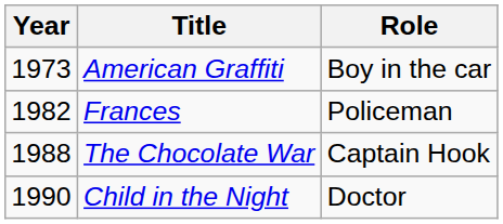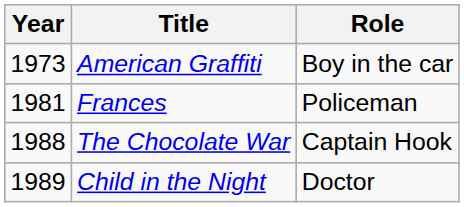 <table class="wikitable sortable">
 <tr>
 <th>Year</th>
 <th>Title</th>
 <th>Role</th>
 </tr>
 <tr>
 <td>1973</td>
 <td><em><a href='#'>American Graffiti</a></em></td>
 <td>Boy in the car</td>
 </tr>
 <tr>
-<td>1982</td>
+<td>1981</td>
 <td><em><a href='#'>Frances</a></em></td>
 <td>Policeman</td>
 </tr>
 <tr>
 <td>1988</td>
 <td><em><a href='#'>The Chocolate War</a></em></td>
 <td>Captain Hook</td>
 </tr>
 <tr>
-<td>1990</td>
+<td>1989</td>
 <td><em><a href='#'>Child in the Night</a></em></td>
 <td>Doctor</td>
 </tr>
 </table>
